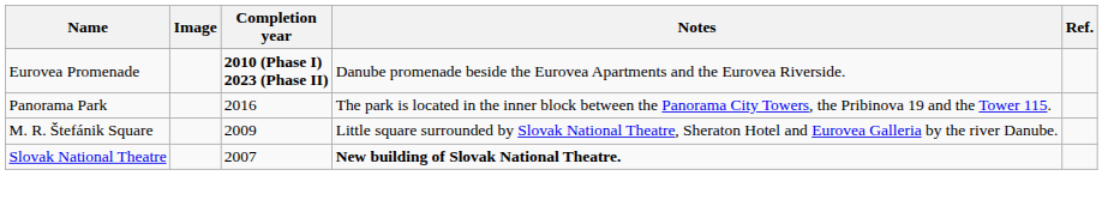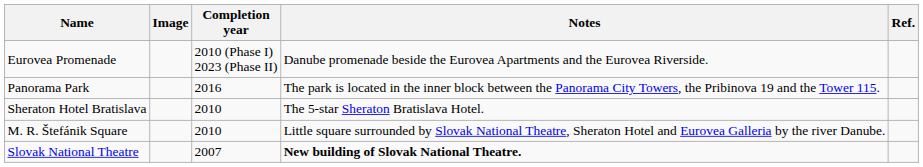 <table class="wikitable sortable static-row-numbers">
 <tr>
 <th>Name</th>
 <th>Image</th>
 <th>Completion<br>year</th>
 <th>Notes</th>
 <th>Ref.</th>
 </tr>
 <tr>
 <td>Eurovea Promenade</td>
 <td></td>
-<td><strong>2010 (Phase I)<br>2023 (Phase II)</strong></td>
+<td>2010 (Phase I)<br>2023 (Phase II)</td>
 <td>Danube promenade beside the Eurovea Apartments and the Eurovea Riverside.</td>
 <td></td>
 </tr>
 <tr>
 <td>Panorama Park</td>
 <td></td>
 <td>2016</td>
 <td>The park is located in the inner block between the <a href='#'>Panorama City Towers</a>, the Pribinova 19 and the <a href='#'>Tower 115</a>.</td>
 <td></td>
 </tr>
 <tr>
+<td>Sheraton Hotel Bratislava</td>
+<td></td>
+<td>2010</td>
+<td>The 5-star <a href='#'>Sheraton</a> Bratislava Hotel.</td>
+<td></td>
+</tr>
+<tr>
 <td>M. R. Štefánik Square</td>
 <td></td>
-<td>2009</td>
+<td>2010</td>
 <td>Little square surrounded by <a href='#'>Slovak National Theatre</a>, Sheraton Hotel and <a href='#'>Eurovea Galleria</a> by the river Danube.</td>
 <td></td>
 </tr>
 <tr>
 <td><a href='#'>Slovak National Theatre</a></td>
 <td></td>
 <td>2007</td>
 <td><strong>New building of Slovak National Theatre.</strong></td>
 <td></td>
 </tr>
 </table>
